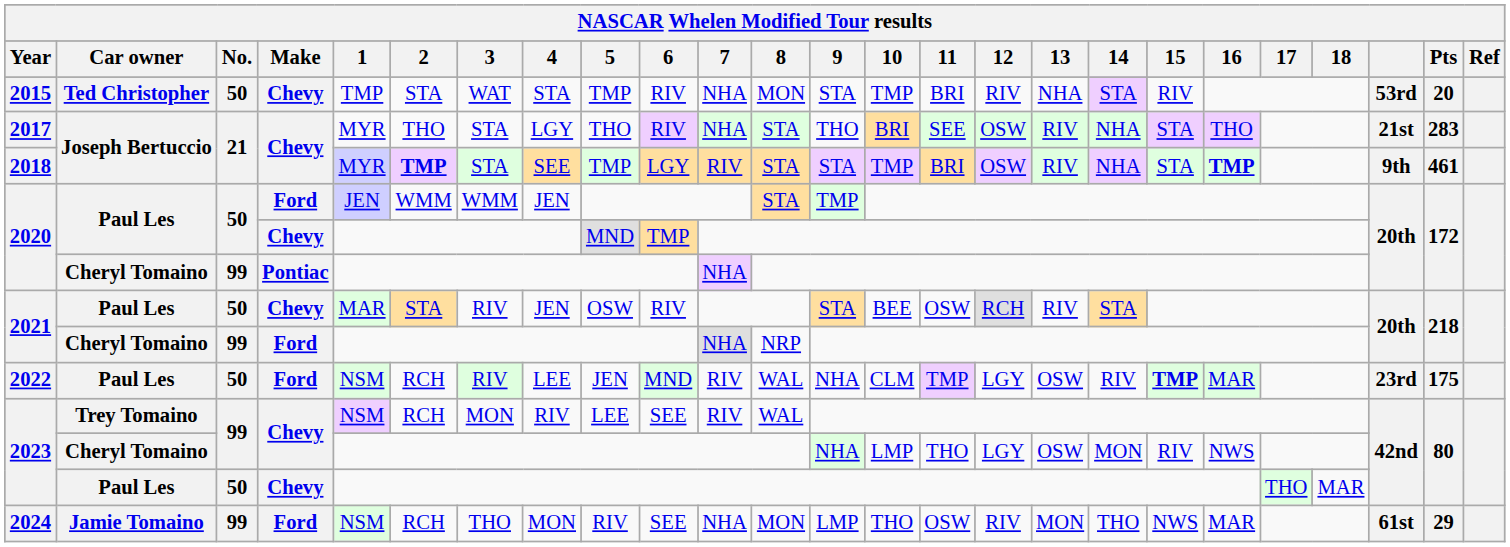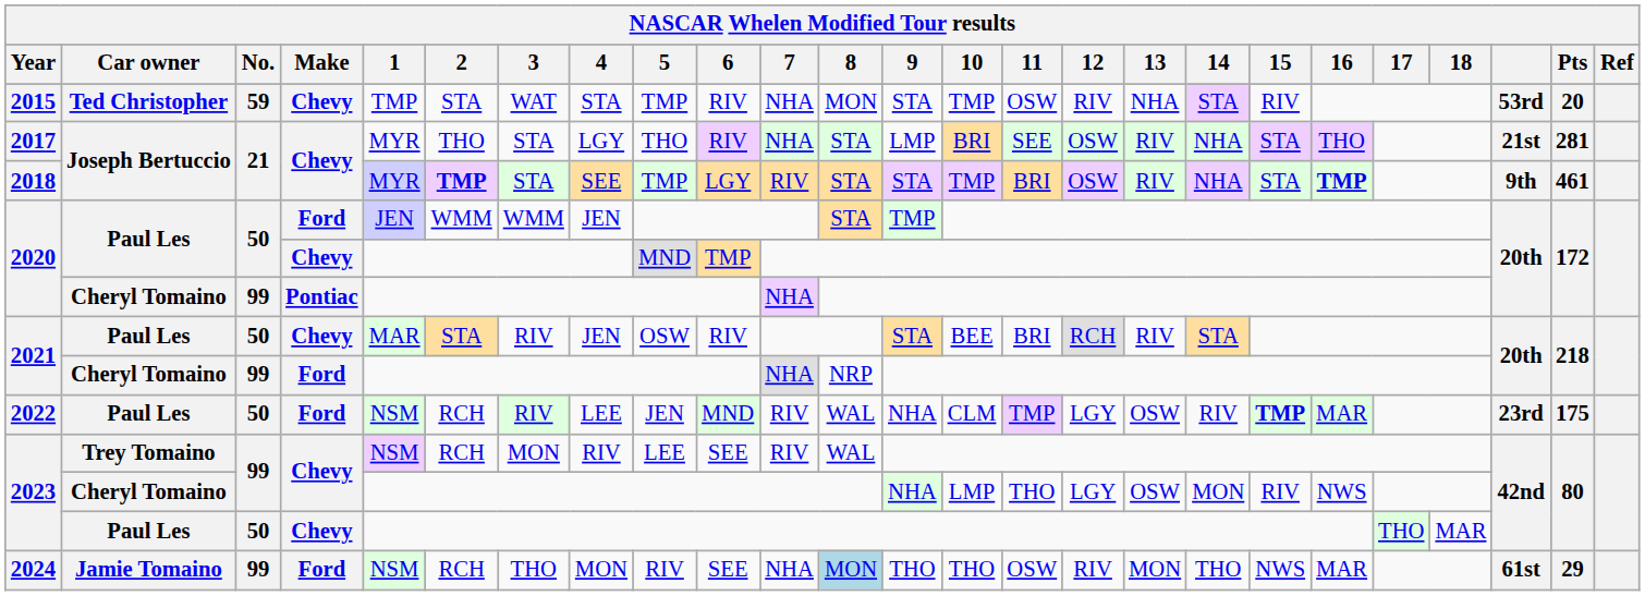 <table class="wikitable" style="text-align:center; font-size:75%">
 <tr>
 <th colspan=38><a href='#'>NASCAR</a> <a href='#'>Whelen Modified Tour</a> results</th>
 </tr>
 <tr>
 <th>Year</th>
 <th>Car owner</th>
 <th>No.</th>
 <th>Make</th>
 <th>1</th>
 <th>2</th>
 <th>3</th>
 <th>4</th>
 <th>5</th>
 <th>6</th>
 <th>7</th>
 <th>8</th>
 <th>9</th>
 <th>10</th>
 <th>11</th>
 <th>12</th>
 <th>13</th>
 <th>14</th>
 <th>15</th>
 <th>16</th>
 <th>17</th>
 <th>18</th>
 <th></th>
 <th>Pts</th>
 <th>Ref</th>
 </tr>
 <tr>
 <th><a href='#'>2015</a></th>
 <th><a href='#'>Ted Christopher</a></th>
-<th>50</th>
+<th>59</th>
 <th><a href='#'>Chevy</a></th>
 <td><a href='#'>TMP</a></td>
 <td><a href='#'>STA</a></td>
 <td><a href='#'>WAT</a></td>
 <td><a href='#'>STA</a></td>
 <td><a href='#'>TMP</a></td>
 <td><a href='#'>RIV</a></td>
 <td><a href='#'>NHA</a></td>
 <td><a href='#'>MON</a></td>
 <td><a href='#'>STA</a></td>
 <td><a href='#'>TMP</a></td>
-<td><a href='#'>BRI</a></td>
+<td><a href='#'>OSW</a></td>
 <td><a href='#'>RIV</a></td>
 <td><a href='#'>NHA</a></td>
 <td style="background:#EFCFFF;"><a href='#'>STA</a><br></td>
 <td><a href='#'>RIV</a></td>
 <td colspan=3></td>
 <th>53rd</th>
 <th>20</th>
 <th></th>
 </tr>
 <tr>
 <th><a href='#'>2017</a></th>
 <th rowspan=2>Joseph Bertuccio</th>
 <th rowspan=2>21</th>
 <th rowspan=2><a href='#'>Chevy</a></th>
 <td><a href='#'>MYR</a></td>
 <td><a href='#'>THO</a></td>
 <td><a href='#'>STA</a></td>
 <td><a href='#'>LGY</a></td>
 <td><a href='#'>THO</a></td>
 <td style="background:#EFCFFF;"><a href='#'>RIV</a><br></td>
 <td style="background:#DFFFDF;"><a href='#'>NHA</a><br></td>
 <td style="background:#DFFFDF;"><a href='#'>STA</a><br></td>
-<td><a href='#'>THO</a></td>
+<td><a href='#'>LMP</a></td>
 <td style="background:#FFDF9F;"><a href='#'>BRI</a><br></td>
 <td style="background:#DFFFDF;"><a href='#'>SEE</a><br></td>
 <td style="background:#DFFFDF;"><a href='#'>OSW</a><br></td>
 <td style="background:#DFFFDF;"><a href='#'>RIV</a><br></td>
 <td style="background:#DFFFDF;"><a href='#'>NHA</a><br></td>
 <td style="background:#EFCFFF;"><a href='#'>STA</a><br></td>
 <td style="background:#EFCFFF;"><a href='#'>THO</a><br></td>
 <td colspan=2></td>
 <th>21st</th>
-<th>283</th>
+<th>281</th>
 <th></th>
 </tr>
 <tr>
 <th><a href='#'>2018</a></th>
 <td style="background:#CFCFFF;"><a href='#'>MYR</a><br></td>
 <td style="background:#EFCFFF;"><strong><a href='#'>TMP</a></strong><br></td>
 <td style="background:#DFFFDF;"><a href='#'>STA</a><br></td>
 <td style="background:#FFDF9F;"><a href='#'>SEE</a><br></td>
 <td style="background:#DFFFDF;"><a href='#'>TMP</a><br></td>
 <td style="background:#FFDF9F;"><a href='#'>LGY</a><br></td>
 <td style="background:#FFDF9F;"><a href='#'>RIV</a><br></td>
 <td style="background:#FFDF9F;"><a href='#'>STA</a><br></td>
 <td style="background:#EFCFFF;"><a href='#'>STA</a><br></td>
 <td style="background:#EFCFFF;"><a href='#'>TMP</a><br></td>
 <td style="background:#FFDF9F;"><a href='#'>BRI</a><br></td>
 <td style="background:#EFCFFF;"><a href='#'>OSW</a><br></td>
 <td style="background:#DFFFDF;"><a href='#'>RIV</a><br></td>
 <td style="background:#EFCFFF;"><a href='#'>NHA</a><br></td>
 <td style="background:#DFFFDF;"><a href='#'>STA</a><br></td>
 <td style="background:#DFFFDF;"><strong><a href='#'>TMP</a></strong><br></td>
 <td colspan=2></td>
 <th>9th</th>
 <th>461</th>
 <th></th>
 </tr>
 <tr>
 <th rowspan=3><a href='#'>2020</a></th>
 <th rowspan=2>Paul Les</th>
 <th rowspan=2>50</th>
 <th><a href='#'>Ford</a></th>
 <td style="background:#CFCFFF;"><a href='#'>JEN</a><br></td>
 <td><a href='#'>WMM</a></td>
 <td><a href='#'>WMM</a></td>
 <td><a href='#'>JEN</a></td>
 <td colspan=3></td>
 <td style="background:#FFDF9F;"><a href='#'>STA</a><br></td>
 <td style="background:#DFFFDF;"><a href='#'>TMP</a><br></td>
 <td colspan=9></td>
 <th rowspan=3>20th</th>
 <th rowspan=3>172</th>
 <th rowspan=3></th>
 </tr>
 <tr>
 <th><a href='#'>Chevy</a></th>
 <td colspan=4></td>
 <td style="background:#DFDFDF;"><a href='#'>MND</a><br></td>
 <td style="background:#FFDF9F;"><a href='#'>TMP</a><br></td>
 <td colspan=12></td>
 </tr>
 <tr>
 <th>Cheryl Tomaino</th>
 <th>99</th>
 <th><a href='#'>Pontiac</a></th>
 <td colspan=6></td>
 <td style="background:#EFCFFF;"><a href='#'>NHA</a><br></td>
 <td colspan=11></td>
 </tr>
 <tr>
 <th rowspan=2><a href='#'>2021</a></th>
 <th>Paul Les</th>
 <th>50</th>
 <th><a href='#'>Chevy</a></th>
 <td style="background:#DFFFDF;"><a href='#'>MAR</a><br></td>
 <td style="background:#FFDF9F;"><a href='#'>STA</a><br></td>
 <td><a href='#'>RIV</a></td>
 <td><a href='#'>JEN</a></td>
 <td><a href='#'>OSW</a></td>
 <td><a href='#'>RIV</a></td>
 <td colspan=2></td>
 <td style="background:#FFDF9F;"><a href='#'>STA</a><br></td>
 <td><a href='#'>BEE</a></td>
-<td><a href='#'>OSW</a></td>
+<td><a href='#'>BRI</a></td>
 <td style="background:#DFDFDF;"><a href='#'>RCH</a><br></td>
 <td><a href='#'>RIV</a></td>
 <td style="background:#FFDF9F;"><a href='#'>STA</a><br></td>
 <td colspan=4></td>
 <th rowspan=2>20th</th>
 <th rowspan=2>218</th>
 <th rowspan=2></th>
 </tr>
 <tr>
 <th>Cheryl Tomaino</th>
 <th>99</th>
 <th><a href='#'>Ford</a></th>
 <td colspan=6></td>
 <td style="background:#DFDFDF;"><a href='#'>NHA</a><br></td>
 <td><a href='#'>NRP</a></td>
 <td colspan=10></td>
 </tr>
 <tr>
 <th><a href='#'>2022</a></th>
 <th>Paul Les</th>
 <th>50</th>
 <th><a href='#'>Ford</a></th>
 <td style="background:#DFFFDF;"><a href='#'>NSM</a><br></td>
 <td><a href='#'>RCH</a></td>
 <td style="background:#DFFFDF;"><a href='#'>RIV</a><br></td>
 <td><a href='#'>LEE</a></td>
 <td><a href='#'>JEN</a></td>
 <td style="background:#DFFFDF;"><a href='#'>MND</a><br></td>
 <td><a href='#'>RIV</a></td>
 <td><a href='#'>WAL</a></td>
 <td><a href='#'>NHA</a></td>
 <td><a href='#'>CLM</a></td>
 <td style="background:#EFCFFF;"><a href='#'>TMP</a><br></td>
 <td><a href='#'>LGY</a></td>
 <td><a href='#'>OSW</a></td>
 <td><a href='#'>RIV</a></td>
 <td style="background:#DFFFDF;"><strong><a href='#'>TMP</a></strong><br></td>
 <td style="background:#DFFFDF;"><a href='#'>MAR</a><br></td>
 <td colspan=2></td>
 <th>23rd</th>
 <th>175</th>
 <th></th>
 </tr>
 <tr>
 <th rowspan=3><a href='#'>2023</a></th>
 <th>Trey Tomaino</th>
 <th rowspan=2>99</th>
 <th rowspan=2><a href='#'>Chevy</a></th>
 <td style="background:#EFCFFF;"><a href='#'>NSM</a><br></td>
 <td><a href='#'>RCH</a></td>
 <td><a href='#'>MON</a></td>
 <td><a href='#'>RIV</a></td>
 <td><a href='#'>LEE</a></td>
 <td><a href='#'>SEE</a></td>
 <td><a href='#'>RIV</a></td>
 <td><a href='#'>WAL</a></td>
 <td colspan=10></td>
 <th rowspan=3>42nd</th>
 <th rowspan=3>80</th>
 <th rowspan=3></th>
 </tr>
 <tr>
 <th>Cheryl Tomaino</th>
 <td colspan=8></td>
 <td style="background:#DFFFDF;"><a href='#'>NHA</a><br></td>
 <td><a href='#'>LMP</a></td>
 <td><a href='#'>THO</a></td>
 <td><a href='#'>LGY</a></td>
 <td><a href='#'>OSW</a></td>
 <td><a href='#'>MON</a></td>
 <td><a href='#'>RIV</a></td>
 <td><a href='#'>NWS</a></td>
 <td colspan=2></td>
 </tr>
 <tr>
 <th>Paul Les</th>
 <th>50</th>
 <th><a href='#'>Chevy</a></th>
 <td colspan=16></td>
 <td style="background:#DFFFDF;"><a href='#'>THO</a><br></td>
 <td><a href='#'>MAR</a></td>
 </tr>
 <tr>
 <th><a href='#'>2024</a></th>
 <th><a href='#'>Jamie Tomaino</a></th>
 <th>99</th>
 <th><a href='#'>Ford</a></th>
 <td style="background:#DFFFDF;"><a href='#'>NSM</a><br></td>
 <td><a href='#'>RCH</a></td>
 <td><a href='#'>THO</a></td>
 <td><a href='#'>MON</a></td>
 <td><a href='#'>RIV</a></td>
 <td><a href='#'>SEE</a></td>
 <td><a href='#'>NHA</a></td>
-<td><a href='#'>MON</a></td>
-<td><a href='#'>LMP</a></td>
+<td style="background: lightblue;"><a href='#'>MON</a></td>
+<td><a href='#'>THO</a></td>
 <td><a href='#'>THO</a></td>
 <td><a href='#'>OSW</a></td>
 <td><a href='#'>RIV</a></td>
 <td><a href='#'>MON</a></td>
 <td><a href='#'>THO</a></td>
 <td><a href='#'>NWS</a></td>
 <td><a href='#'>MAR</a></td>
 <td colspan=2></td>
 <th>61st</th>
 <th>29</th>
 <th></th>
 </tr>
 </table>
